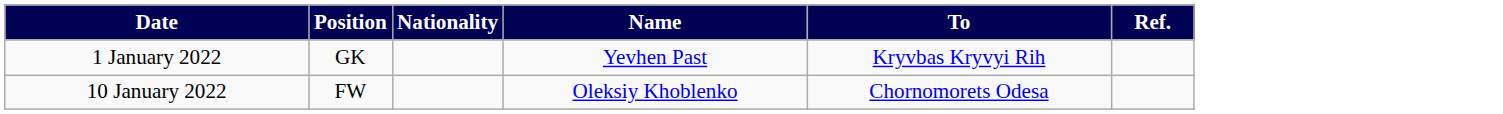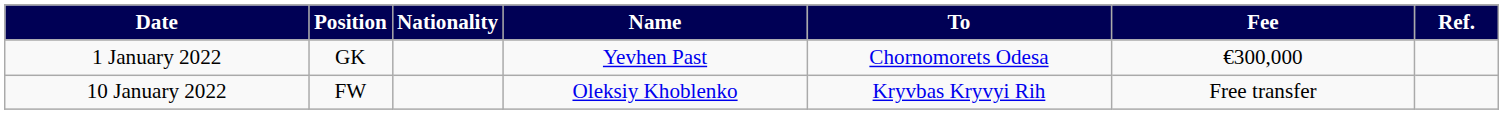 <table class="wikitable" style="text-align:center; font-size:90%; ">
 <tr>
 <th style="background:#000055; color:white; width:200px;">Date</th>
 <th style="background:#000055; color:white; width:50px;">Position</th>
 <th style="background:#000055; color:white; width:50px;">Nationality</th>
 <th style="background:#000055; color:white; width:200px;">Name</th>
 <th style="background:#000055; color:white; width:200px;">To</th>
+<th style="background:#000055; color:white; width:200px;">Fee</th>
 <th style="background:#000055; color:white; width:50px;">Ref.</th>
 </tr>
 <tr>
 <td>1 January 2022</td>
 <td>GK</td>
 <td></td>
 <td><a href='#'>Yevhen Past</a></td>
-<td> <a href='#'>Kryvbas Kryvyi Rih</a></td>
+<td> <a href='#'>Chornomorets Odesa</a></td>
+<td>€300,000</td>
 <td></td>
 </tr>
 <tr>
 <td>10 January 2022</td>
 <td>FW</td>
 <td></td>
 <td><a href='#'>Oleksiy Khoblenko</a></td>
-<td> <a href='#'>Chornomorets Odesa</a></td>
+<td> <a href='#'>Kryvbas Kryvyi Rih</a></td>
+<td>Free transfer</td>
 <td></td>
 </tr>
 </table>
